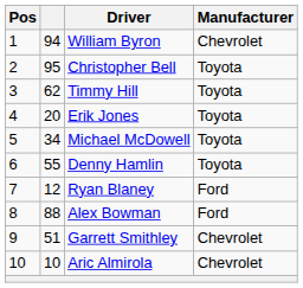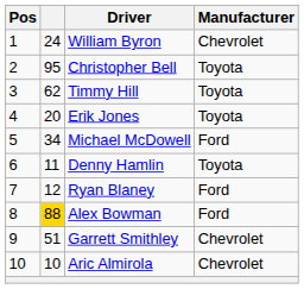 <table class="wikitable" style="font-size:98%">
 <tr>
 <th>Pos</th>
 <th></th>
 <th>Driver</th>
 <th>Manufacturer</th>
 </tr>
 <tr>
 <td>1</td>
-<td>94</td>
+<td>24</td>
 <td><a href='#'>William Byron</a></td>
 <td>Chevrolet</td>
 </tr>
 <tr>
 <td>2</td>
 <td>95</td>
 <td><a href='#'>Christopher Bell</a></td>
 <td>Toyota</td>
 </tr>
 <tr>
 <td>3</td>
 <td>62</td>
 <td><a href='#'>Timmy Hill</a></td>
 <td>Toyota</td>
 </tr>
 <tr>
 <td>4</td>
 <td>20</td>
 <td><a href='#'>Erik Jones</a></td>
 <td>Toyota</td>
 </tr>
 <tr>
 <td>5</td>
 <td>34</td>
 <td><a href='#'>Michael McDowell</a></td>
-<td>Toyota</td>
+<td>Ford</td>
 </tr>
 <tr>
 <td>6</td>
-<td>55</td>
+<td>11</td>
 <td><a href='#'>Denny Hamlin</a></td>
 <td>Toyota</td>
 </tr>
 <tr>
 <td>7</td>
 <td>12</td>
 <td><a href='#'>Ryan Blaney</a></td>
 <td>Ford</td>
 </tr>
 <tr>
 <td>8</td>
-<td>88</td>
+<td style="background: gold;">88</td>
 <td><a href='#'>Alex Bowman</a></td>
 <td>Ford</td>
 </tr>
 <tr>
 <td>9</td>
 <td>51</td>
 <td><a href='#'>Garrett Smithley</a></td>
 <td>Chevrolet</td>
 </tr>
 <tr>
 <td>10</td>
 <td>10</td>
 <td><a href='#'>Aric Almirola</a></td>
 <td>Chevrolet</td>
 </tr>
 <tr>
 <th colspan=4></th>
 </tr>
 </table>
